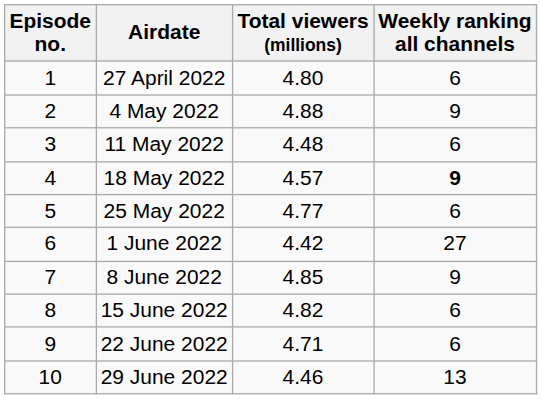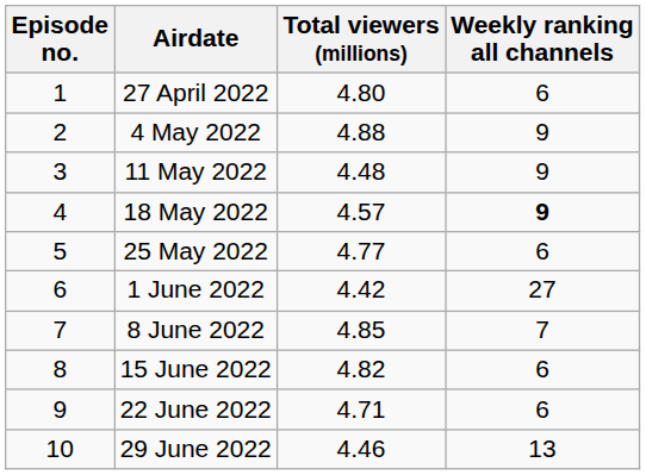 <table class="wikitable" style="text-align:center;">
 <tr>
 <th>Episode<br>no.</th>
 <th>Airdate</th>
 <th>Total viewers<br><small>(millions)</small></th>
 <th>Weekly ranking<br>all channels</th>
 </tr>
 <tr>
 <td>1</td>
 <td>27 April 2022</td>
 <td>4.80</td>
 <td>6</td>
 </tr>
 <tr>
 <td>2</td>
 <td>4 May 2022</td>
 <td>4.88</td>
 <td>9</td>
 </tr>
 <tr>
 <td>3</td>
 <td>11 May 2022</td>
 <td>4.48</td>
-<td>6</td>
+<td>9</td>
 </tr>
 <tr>
 <td>4</td>
 <td>18 May 2022</td>
 <td>4.57</td>
 <td><strong>9</strong></td>
 </tr>
 <tr>
 <td>5</td>
 <td>25 May 2022</td>
 <td>4.77</td>
 <td>6</td>
 </tr>
 <tr>
 <td>6</td>
 <td>1 June 2022</td>
 <td>4.42</td>
 <td>27</td>
 </tr>
 <tr>
 <td>7</td>
 <td>8 June 2022</td>
 <td>4.85</td>
-<td>9</td>
+<td>7</td>
 </tr>
 <tr>
 <td>8</td>
 <td>15 June 2022</td>
 <td>4.82</td>
 <td>6</td>
 </tr>
 <tr>
 <td>9</td>
 <td>22 June 2022</td>
 <td>4.71</td>
 <td>6</td>
 </tr>
 <tr>
 <td>10</td>
 <td>29 June 2022</td>
 <td>4.46</td>
 <td>13</td>
 </tr>
 </table>
